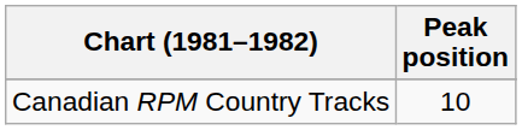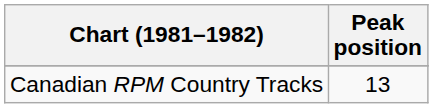 <table class="wikitable sortable">
 <tr>
 <th align="left">Chart (1981–1982)</th>
 <th align="center">Peak<br>position</th>
 </tr>
 <tr>
 </tr>
 <tr>
 <td align="left">Canadian <em>RPM</em> Country Tracks</td>
-<td align="center">10</td>
+<td align="center">13</td>
 </tr>
 </table>
